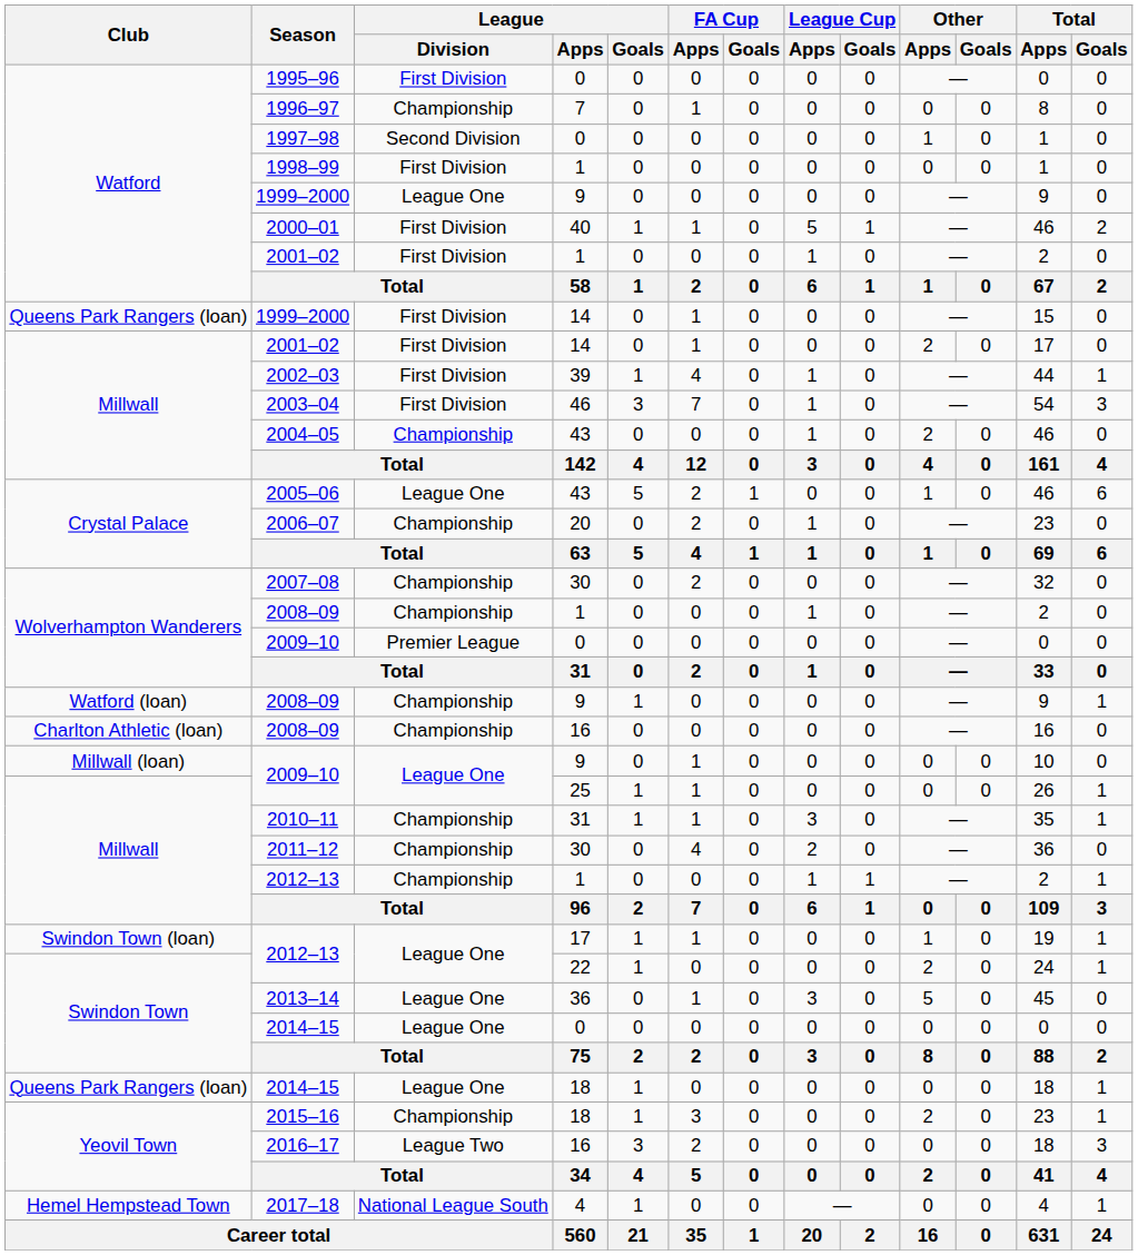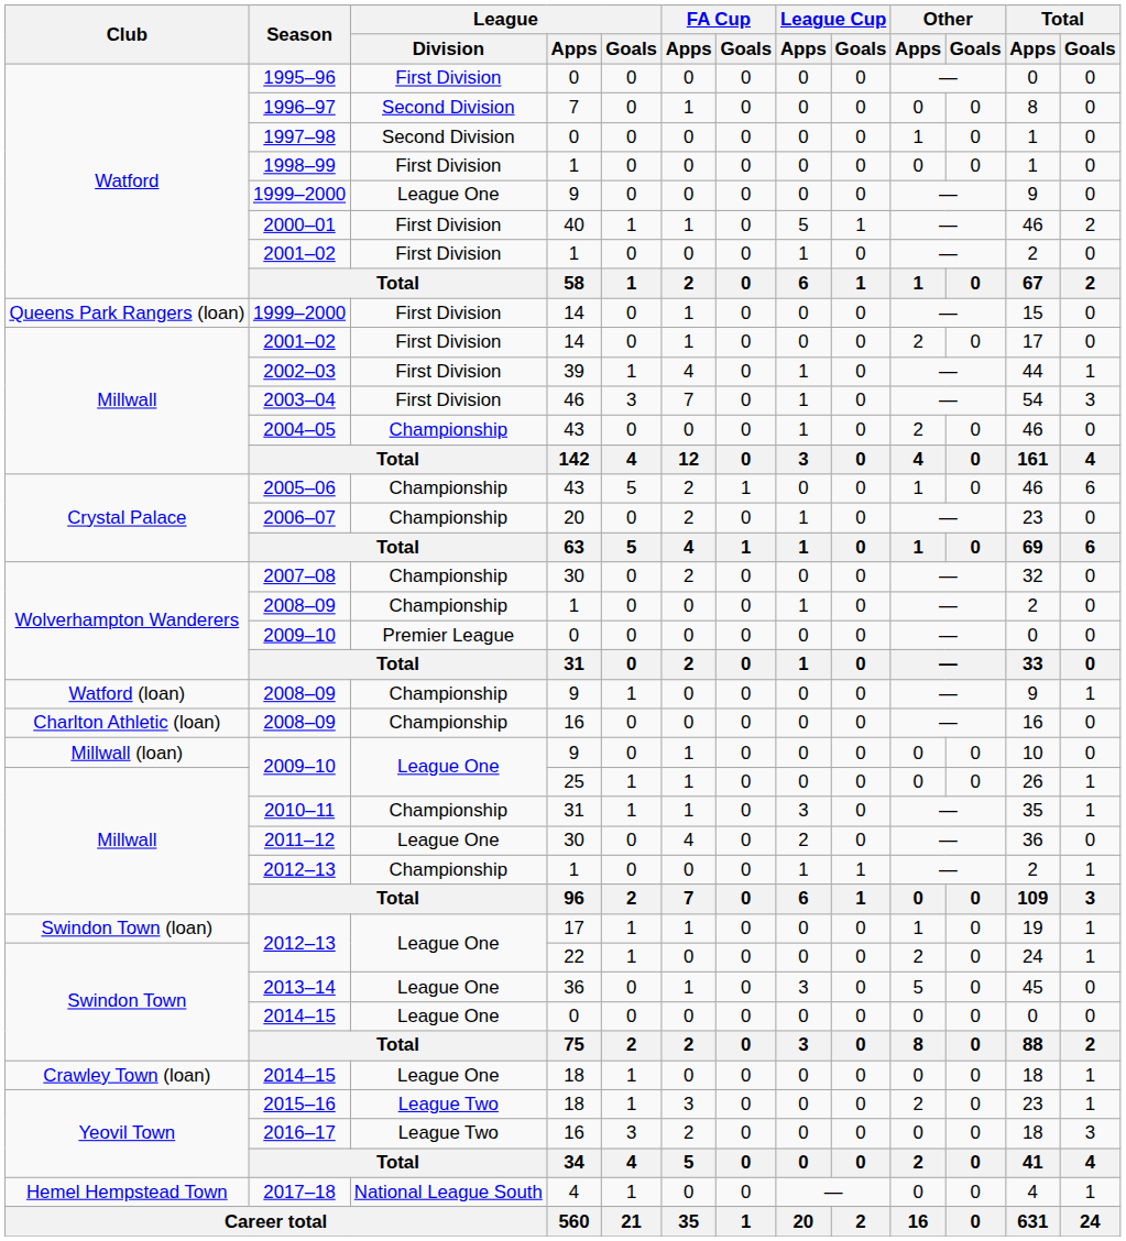 <table class="wikitable" style="text-align: center;">
 <tr>
 <th rowspan="2">Club</th>
 <th rowspan="2">Season</th>
 <th colspan="3">League</th>
 <th colspan="2"><a href='#'>FA Cup</a></th>
 <th colspan="2"><a href='#'>League Cup</a></th>
 <th colspan="2">Other</th>
 <th colspan="2">Total</th>
 </tr>
 <tr>
 <th>Division</th>
 <th>Apps</th>
 <th>Goals</th>
 <th>Apps</th>
 <th>Goals</th>
 <th>Apps</th>
 <th>Goals</th>
 <th>Apps</th>
 <th>Goals</th>
 <th>Apps</th>
 <th>Goals</th>
 </tr>
 <tr>
 <td rowspan="8"><a href='#'>Watford</a></td>
 <td><a href='#'>1995–96</a></td>
 <td><a href='#'>First Division</a></td>
 <td>0</td>
 <td>0</td>
 <td>0</td>
 <td>0</td>
 <td>0</td>
 <td>0</td>
 <td colspan="2">—</td>
 <td>0</td>
 <td>0</td>
 </tr>
 <tr>
 <td><a href='#'>1996–97</a></td>
-<td>Championship</td>
+<td><a href='#'>Second Division</a></td>
 <td>7</td>
 <td>0</td>
 <td>1</td>
 <td>0</td>
 <td>0</td>
 <td>0</td>
 <td>0</td>
 <td>0</td>
 <td>8</td>
 <td>0</td>
 </tr>
 <tr>
 <td><a href='#'>1997–98</a></td>
 <td>Second Division</td>
 <td>0</td>
 <td>0</td>
 <td>0</td>
 <td>0</td>
 <td>0</td>
 <td>0</td>
 <td>1</td>
 <td>0</td>
 <td>1</td>
 <td>0</td>
 </tr>
 <tr>
 <td><a href='#'>1998–99</a></td>
 <td>First Division</td>
 <td>1</td>
 <td>0</td>
 <td>0</td>
 <td>0</td>
 <td>0</td>
 <td>0</td>
 <td>0</td>
 <td>0</td>
 <td>1</td>
 <td>0</td>
 </tr>
 <tr>
 <td><a href='#'>1999–2000</a></td>
 <td>League One</td>
 <td>9</td>
 <td>0</td>
 <td>0</td>
 <td>0</td>
 <td>0</td>
 <td>0</td>
 <td colspan="2">—</td>
 <td>9</td>
 <td>0</td>
 </tr>
 <tr>
 <td><a href='#'>2000–01</a></td>
 <td>First Division</td>
 <td>40</td>
 <td>1</td>
 <td>1</td>
 <td>0</td>
 <td>5</td>
 <td>1</td>
 <td colspan="2">—</td>
 <td>46</td>
 <td>2</td>
 </tr>
 <tr>
 <td><a href='#'>2001–02</a></td>
 <td>First Division</td>
 <td>1</td>
 <td>0</td>
 <td>0</td>
 <td>0</td>
 <td>1</td>
 <td>0</td>
 <td colspan="2">—</td>
 <td>2</td>
 <td>0</td>
 </tr>
 <tr>
 <th colspan="2">Total</th>
 <th>58</th>
 <th>1</th>
 <th>2</th>
 <th>0</th>
 <th>6</th>
 <th>1</th>
 <th>1</th>
 <th>0</th>
 <th>67</th>
 <th>2</th>
 </tr>
 <tr>
 <td><a href='#'>Queens Park Rangers</a> (loan)</td>
 <td><a href='#'>1999–2000</a></td>
 <td>First Division</td>
 <td>14</td>
 <td>0</td>
 <td>1</td>
 <td>0</td>
 <td>0</td>
 <td>0</td>
 <td colspan="2">—</td>
 <td>15</td>
 <td>0</td>
 </tr>
 <tr>
 <td rowspan="5"><a href='#'>Millwall</a></td>
 <td><a href='#'>2001–02</a></td>
 <td>First Division</td>
 <td>14</td>
 <td>0</td>
 <td>1</td>
 <td>0</td>
 <td>0</td>
 <td>0</td>
 <td>2</td>
 <td>0</td>
 <td>17</td>
 <td>0</td>
 </tr>
 <tr>
 <td><a href='#'>2002–03</a></td>
 <td>First Division</td>
 <td>39</td>
 <td>1</td>
 <td>4</td>
 <td>0</td>
 <td>1</td>
 <td>0</td>
 <td colspan="2">—</td>
 <td>44</td>
 <td>1</td>
 </tr>
 <tr>
 <td><a href='#'>2003–04</a></td>
 <td>First Division</td>
 <td>46</td>
 <td>3</td>
 <td>7</td>
 <td>0</td>
 <td>1</td>
 <td>0</td>
 <td colspan="2">—</td>
 <td>54</td>
 <td>3</td>
 </tr>
 <tr>
 <td><a href='#'>2004–05</a></td>
 <td><a href='#'>Championship</a></td>
 <td>43</td>
 <td>0</td>
 <td>0</td>
 <td>0</td>
 <td>1</td>
 <td>0</td>
 <td>2</td>
 <td>0</td>
 <td>46</td>
 <td>0</td>
 </tr>
 <tr>
 <th colspan="2">Total</th>
 <th>142</th>
 <th>4</th>
 <th>12</th>
 <th>0</th>
 <th>3</th>
 <th>0</th>
 <th>4</th>
 <th>0</th>
 <th>161</th>
 <th>4</th>
 </tr>
 <tr>
 <td rowspan="3"><a href='#'>Crystal Palace</a></td>
 <td><a href='#'>2005–06</a></td>
-<td>League One</td>
+<td>Championship</td>
 <td>43</td>
 <td>5</td>
 <td>2</td>
 <td>1</td>
 <td>0</td>
 <td>0</td>
 <td>1</td>
 <td>0</td>
 <td>46</td>
 <td>6</td>
 </tr>
 <tr>
 <td><a href='#'>2006–07</a></td>
 <td>Championship</td>
 <td>20</td>
 <td>0</td>
 <td>2</td>
 <td>0</td>
 <td>1</td>
 <td>0</td>
 <td colspan="2">—</td>
 <td>23</td>
 <td>0</td>
 </tr>
 <tr>
 <th colspan="2">Total</th>
 <th>63</th>
 <th>5</th>
 <th>4</th>
 <th>1</th>
 <th>1</th>
 <th>0</th>
 <th>1</th>
 <th>0</th>
 <th>69</th>
 <th>6</th>
 </tr>
 <tr>
 <td rowspan="4"><a href='#'>Wolverhampton Wanderers</a></td>
 <td><a href='#'>2007–08</a></td>
 <td>Championship</td>
 <td>30</td>
 <td>0</td>
 <td>2</td>
 <td>0</td>
 <td>0</td>
 <td>0</td>
 <td colspan="2">—</td>
 <td>32</td>
 <td>0</td>
 </tr>
 <tr>
 <td><a href='#'>2008–09</a></td>
 <td>Championship</td>
 <td>1</td>
 <td>0</td>
 <td>0</td>
 <td>0</td>
 <td>1</td>
 <td>0</td>
 <td colspan="2">—</td>
 <td>2</td>
 <td>0</td>
 </tr>
 <tr>
 <td><a href='#'>2009–10</a></td>
 <td>Premier League</td>
 <td>0</td>
 <td>0</td>
 <td>0</td>
 <td>0</td>
 <td>0</td>
 <td>0</td>
 <td colspan="2">—</td>
 <td>0</td>
 <td>0</td>
 </tr>
 <tr>
 <th colspan="2">Total</th>
 <th>31</th>
 <th>0</th>
 <th>2</th>
 <th>0</th>
 <th>1</th>
 <th>0</th>
 <th colspan="2">—</th>
 <th>33</th>
 <th>0</th>
 </tr>
 <tr>
 <td><a href='#'>Watford</a> (loan)</td>
 <td><a href='#'>2008–09</a></td>
 <td>Championship</td>
 <td>9</td>
 <td>1</td>
 <td>0</td>
 <td>0</td>
 <td>0</td>
 <td>0</td>
 <td colspan="2">—</td>
 <td>9</td>
 <td>1</td>
 </tr>
 <tr>
 <td><a href='#'>Charlton Athletic</a> (loan)</td>
 <td><a href='#'>2008–09</a></td>
 <td>Championship</td>
 <td>16</td>
 <td>0</td>
 <td>0</td>
 <td>0</td>
 <td>0</td>
 <td>0</td>
 <td colspan="2">—</td>
 <td>16</td>
 <td>0</td>
 </tr>
 <tr>
 <td><a href='#'>Millwall</a> (loan)</td>
 <td rowspan="2"><a href='#'>2009–10</a></td>
 <td rowspan="2"><a href='#'>League One</a></td>
 <td>9</td>
 <td>0</td>
 <td>1</td>
 <td>0</td>
 <td>0</td>
 <td>0</td>
 <td>0</td>
 <td>0</td>
 <td>10</td>
 <td>0</td>
 </tr>
 <tr>
 <td rowspan="5"><a href='#'>Millwall</a></td>
 <td>25</td>
 <td>1</td>
 <td>1</td>
 <td>0</td>
 <td>0</td>
 <td>0</td>
 <td>0</td>
 <td>0</td>
 <td>26</td>
 <td>1</td>
 </tr>
 <tr>
 <td><a href='#'>2010–11</a></td>
 <td>Championship</td>
 <td>31</td>
 <td>1</td>
 <td>1</td>
 <td>0</td>
 <td>3</td>
 <td>0</td>
 <td colspan="2">—</td>
 <td>35</td>
 <td>1</td>
 </tr>
 <tr>
 <td><a href='#'>2011–12</a></td>
-<td>Championship</td>
+<td>League One</td>
 <td>30</td>
 <td>0</td>
 <td>4</td>
 <td>0</td>
 <td>2</td>
 <td>0</td>
 <td colspan="2">—</td>
 <td>36</td>
 <td>0</td>
 </tr>
 <tr>
 <td><a href='#'>2012–13</a></td>
 <td>Championship</td>
 <td>1</td>
 <td>0</td>
 <td>0</td>
 <td>0</td>
 <td>1</td>
 <td>1</td>
 <td colspan="2">—</td>
 <td>2</td>
 <td>1</td>
 </tr>
 <tr>
 <th colspan="2">Total</th>
 <th>96</th>
 <th>2</th>
 <th>7</th>
 <th>0</th>
 <th>6</th>
 <th>1</th>
 <th>0</th>
 <th>0</th>
 <th>109</th>
 <th>3</th>
 </tr>
 <tr>
 <td><a href='#'>Swindon Town</a> (loan)</td>
 <td rowspan="2"><a href='#'>2012–13</a></td>
 <td rowspan="2">League One</td>
 <td>17</td>
 <td>1</td>
 <td>1</td>
 <td>0</td>
 <td>0</td>
 <td>0</td>
 <td>1</td>
 <td>0</td>
 <td>19</td>
 <td>1</td>
 </tr>
 <tr>
 <td rowspan="4"><a href='#'>Swindon Town</a></td>
 <td>22</td>
 <td>1</td>
 <td>0</td>
 <td>0</td>
 <td>0</td>
 <td>0</td>
 <td>2</td>
 <td>0</td>
 <td>24</td>
 <td>1</td>
 </tr>
 <tr>
 <td><a href='#'>2013–14</a></td>
 <td>League One</td>
 <td>36</td>
 <td>0</td>
 <td>1</td>
 <td>0</td>
 <td>3</td>
 <td>0</td>
 <td>5</td>
 <td>0</td>
 <td>45</td>
 <td>0</td>
 </tr>
 <tr>
 <td><a href='#'>2014–15</a></td>
 <td>League One</td>
 <td>0</td>
 <td>0</td>
 <td>0</td>
 <td>0</td>
 <td>0</td>
 <td>0</td>
 <td>0</td>
 <td>0</td>
 <td>0</td>
 <td>0</td>
 </tr>
 <tr>
 <th colspan="2">Total</th>
 <th>75</th>
 <th>2</th>
 <th>2</th>
 <th>0</th>
 <th>3</th>
 <th>0</th>
 <th>8</th>
 <th>0</th>
 <th>88</th>
 <th>2</th>
 </tr>
 <tr>
-<td><a href='#'>Queens Park Rangers</a> (loan)</td>
+<td><a href='#'>Crawley Town</a> (loan)</td>
 <td><a href='#'>2014–15</a></td>
 <td>League One</td>
 <td>18</td>
 <td>1</td>
 <td>0</td>
 <td>0</td>
 <td>0</td>
 <td>0</td>
 <td>0</td>
 <td>0</td>
 <td>18</td>
 <td>1</td>
 </tr>
 <tr>
 <td rowspan="3"><a href='#'>Yeovil Town</a></td>
 <td><a href='#'>2015–16</a></td>
-<td>Championship</td>
+<td><a href='#'>League Two</a></td>
 <td>18</td>
 <td>1</td>
 <td>3</td>
 <td>0</td>
 <td>0</td>
 <td>0</td>
 <td>2</td>
 <td>0</td>
 <td>23</td>
 <td>1</td>
 </tr>
 <tr>
 <td><a href='#'>2016–17</a></td>
 <td>League Two</td>
 <td>16</td>
 <td>3</td>
 <td>2</td>
 <td>0</td>
 <td>0</td>
 <td>0</td>
 <td>0</td>
 <td>0</td>
 <td>18</td>
 <td>3</td>
 </tr>
 <tr>
 <th colspan="2">Total</th>
 <th>34</th>
 <th>4</th>
 <th>5</th>
 <th>0</th>
 <th>0</th>
 <th>0</th>
 <th>2</th>
 <th>0</th>
 <th>41</th>
 <th>4</th>
 </tr>
 <tr>
 <td><a href='#'>Hemel Hempstead Town</a></td>
 <td><a href='#'>2017–18</a></td>
 <td><a href='#'>National League South</a></td>
 <td>4</td>
 <td>1</td>
 <td>0</td>
 <td>0</td>
 <td colspan="2">—</td>
 <td>0</td>
 <td>0</td>
 <td>4</td>
 <td>1</td>
 </tr>
 <tr>
 <th colspan="3">Career total</th>
 <th>560</th>
 <th>21</th>
 <th>35</th>
 <th>1</th>
 <th>20</th>
 <th>2</th>
 <th>16</th>
 <th>0</th>
 <th>631</th>
 <th>24</th>
 </tr>
 </table>
